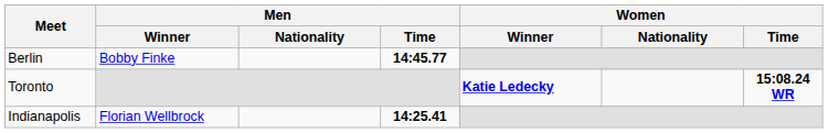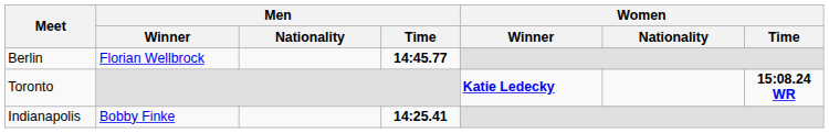 <table class="wikitable">
 <tr>
 <th width=100 rowspan=2>Meet</th>
 <th colspan=3>Men</th>
 <th colspan=3>Women</th>
 </tr>
 <tr>
 <th width=160>Winner</th>
 <th width=160>Nationality</th>
 <th width=85>Time</th>
 <th width=160>Winner</th>
 <th width=160>Nationality</th>
 <th width=85>Time</th>
 </tr>
 <tr>
 <td>Berlin</td>
-<td><a href='#'>Bobby Finke</a></td>
+<td><a href='#'>Florian Wellbrock</a></td>
 <td></td>
 <td align=center><strong>14:45.77</strong></td>
 <td colspan=3 bgcolor=e0e0e0></td>
 </tr>
 <tr>
 <td>Toronto</td>
 <td colspan=3 bgcolor=e0e0e0></td>
 <td><strong><a href='#'>Katie Ledecky</a></strong></td>
 <td></td>
 <td align=center><strong>15:08.24 <a href='#'>WR</a></strong></td>
 </tr>
 <tr>
 <td>Indianapolis</td>
-<td><a href='#'>Florian Wellbrock</a></td>
+<td><a href='#'>Bobby Finke</a></td>
 <td></td>
 <td align=center><strong>14:25.41</strong></td>
 <td colspan=3 bgcolor=e0e0e0></td>
 </tr>
 </table>
